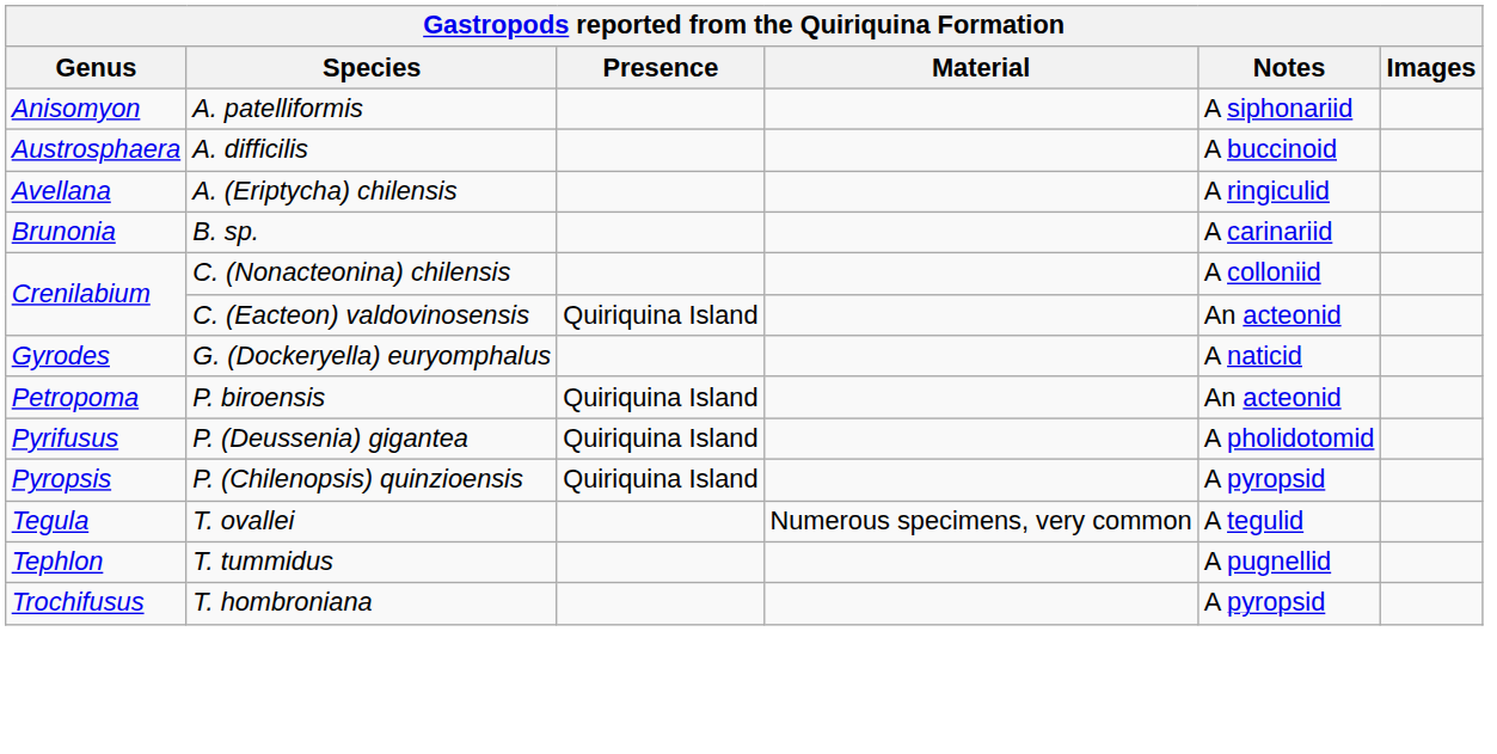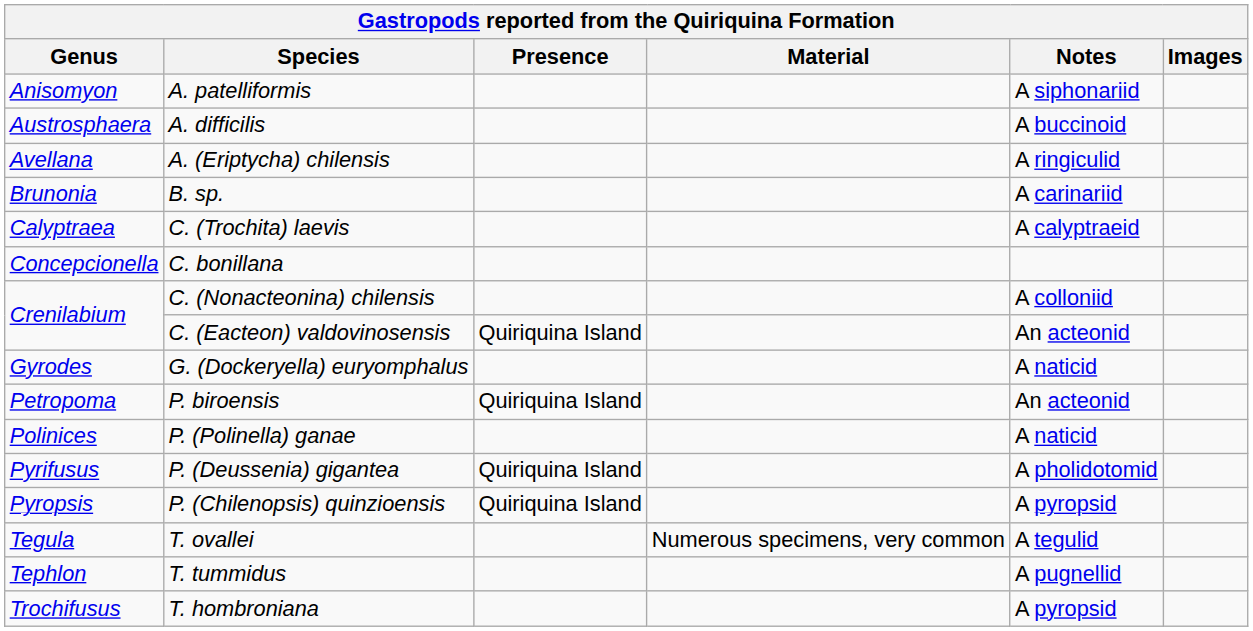 <table class="wikitable" align="center">
 <tr>
 <th colspan="6" align="center"><strong><a href='#'>Gastropods</a> reported from the Quiriquina Formation</strong></th>
 </tr>
 <tr>
 <th>Genus</th>
 <th>Species</th>
 <th>Presence</th>
 <th><strong>Material</strong></th>
 <th>Notes</th>
 <th>Images</th>
 </tr>
 <tr>
 <td><em><a href='#'>Anisomyon</a></em></td>
 <td><em>A. patelliformis</em></td>
 <td></td>
 <td></td>
 <td>A <a href='#'>siphonariid</a></td>
 <td></td>
 </tr>
 <tr>
 <td><em><a href='#'>Austrosphaera</a></em></td>
 <td><em>A. difficilis</em></td>
 <td></td>
 <td></td>
 <td>A <a href='#'>buccinoid</a></td>
 <td></td>
 </tr>
 <tr>
 <td><em><a href='#'>Avellana</a></em></td>
 <td><em>A. (Eriptycha) chilensis</em></td>
 <td></td>
 <td></td>
 <td>A <a href='#'>ringiculid</a></td>
 <td></td>
 </tr>
 <tr>
 <td><em><a href='#'>Brunonia</a></em></td>
 <td><em>B. sp.</em></td>
 <td></td>
 <td></td>
 <td>A <a href='#'>carinariid</a></td>
 <td></td>
 </tr>
 <tr>
+<td><em><a href='#'>Calyptraea</a></em></td>
+<td><em>C. (Trochita) laevis</em></td>
+<td></td>
+<td></td>
+<td>A <a href='#'>calyptraeid</a></td>
+<td></td>
+</tr>
+<tr>
+<td><em><a href='#'>Concepcionella</a></em></td>
+<td><em>C. bonillana</em></td>
+<td></td>
+<td></td>
+<td></td>
+<td></td>
+</tr>
+<tr>
 <td rowspan="2"><em><a href='#'>Crenilabium</a></em></td>
 <td><em>C. (Nonacteonina) chilensis</em></td>
 <td></td>
 <td></td>
 <td>A <a href='#'>colloniid</a></td>
 <td></td>
 </tr>
 <tr>
 <td><em>C. (Eacteon) valdovinosensis</em></td>
 <td>Quiriquina Island</td>
 <td></td>
 <td>An <a href='#'>acteonid</a></td>
 <td></td>
 </tr>
 <tr>
 <td><em><a href='#'>Gyrodes</a></em></td>
 <td><em>G. (Dockeryella) euryomphalus</em></td>
 <td></td>
 <td></td>
 <td>A <a href='#'>naticid</a></td>
 <td></td>
 </tr>
 <tr>
 <td><em><a href='#'>Petropoma</a></em></td>
 <td><em>P. biroensis</em></td>
 <td>Quiriquina Island</td>
 <td></td>
 <td>An <a href='#'>acteonid</a></td>
+<td></td>
+</tr>
+<tr>
+<td><em><a href='#'>Polinices</a></em></td>
+<td><em>P. (Polinella) ganae</em></td>
+<td></td>
+<td></td>
+<td>A <a href='#'>naticid</a></td>
 <td></td>
 </tr>
 <tr>
 <td><em><a href='#'>Pyrifusus</a></em></td>
 <td><em>P. (Deussenia) gigantea</em></td>
 <td>Quiriquina Island</td>
 <td></td>
 <td>A <a href='#'>pholidotomid</a></td>
 <td></td>
 </tr>
 <tr>
 <td><em><a href='#'>Pyropsis</a></em></td>
 <td><em>P. (Chilenopsis) quinzioensis</em></td>
 <td>Quiriquina Island</td>
 <td></td>
 <td>A <a href='#'>pyropsid</a></td>
 <td></td>
 </tr>
 <tr>
 <td><em><a href='#'>Tegula</a></em></td>
 <td><em>T. ovallei</em></td>
 <td></td>
 <td>Numerous specimens, very common</td>
 <td>A <a href='#'>tegulid</a></td>
 <td></td>
 </tr>
 <tr>
 <td><em><a href='#'>Tephlon</a></em></td>
 <td><em>T. tummidus</em></td>
 <td></td>
 <td></td>
 <td>A <a href='#'>pugnellid</a></td>
 <td></td>
 </tr>
 <tr>
 <td><em><a href='#'>Trochifusus</a></em></td>
 <td><em>T. hombroniana</em></td>
 <td></td>
 <td></td>
 <td>A <a href='#'>pyropsid</a></td>
 <td></td>
 </tr>
 </table>
